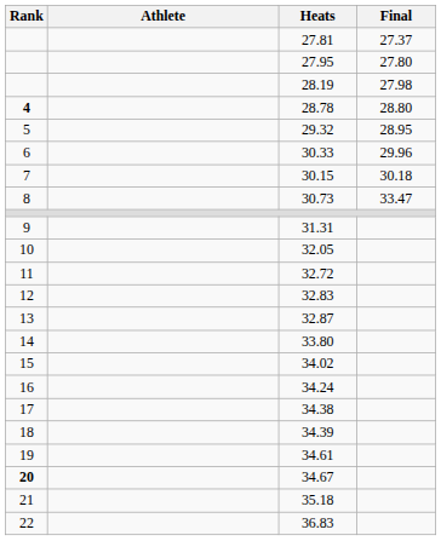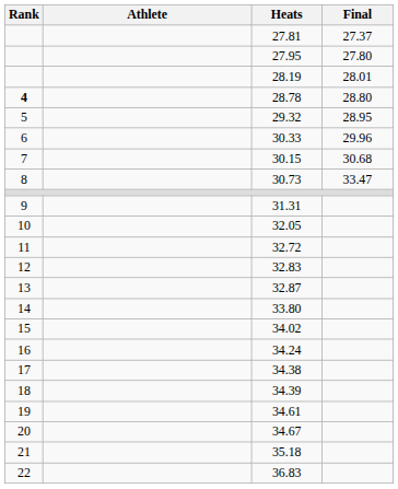 <table class=wikitable style="text-align:center">
 <tr>
 <th width=40>Rank</th>
 <th width=250>Athlete</th>
 <th width=80>Heats</th>
 <th width=80>Final</th>
 </tr>
 <tr>
 <td></td>
 <td align=left></td>
 <td>27.81</td>
 <td>27.37</td>
 </tr>
 <tr>
 <td></td>
 <td align=left></td>
 <td>27.95</td>
 <td>27.80</td>
 </tr>
 <tr>
 <td></td>
 <td align=left></td>
 <td>28.19</td>
-<td>27.98</td>
+<td>28.01</td>
 </tr>
 <tr>
 <td><strong>4</strong></td>
 <td align=left></td>
 <td>28.78</td>
 <td>28.80</td>
 </tr>
 <tr>
 <td>5</td>
 <td align=left></td>
 <td>29.32</td>
 <td>28.95</td>
 </tr>
 <tr>
 <td>6</td>
 <td align=left></td>
 <td>30.33</td>
 <td>29.96</td>
 </tr>
 <tr>
 <td>7</td>
 <td align=left></td>
 <td>30.15</td>
-<td>30.18</td>
+<td>30.68</td>
 </tr>
 <tr>
 <td>8</td>
 <td align=left></td>
 <td>30.73</td>
 <td>33.47</td>
 </tr>
 <tr bgcolor=#DDDDDD>
 <td colspan=4></td>
 </tr>
 <tr>
 <td>9</td>
 <td align=left></td>
 <td>31.31</td>
 <td></td>
 </tr>
 <tr>
 <td>10</td>
 <td align=left></td>
 <td>32.05</td>
 <td></td>
 </tr>
 <tr>
 <td>11</td>
 <td align=left></td>
 <td>32.72</td>
 <td></td>
 </tr>
 <tr>
 <td>12</td>
 <td align=left></td>
 <td>32.83</td>
 <td></td>
 </tr>
 <tr>
 <td>13</td>
 <td align=left></td>
 <td>32.87</td>
 <td></td>
 </tr>
 <tr>
 <td>14</td>
 <td align=left></td>
 <td>33.80</td>
 <td></td>
 </tr>
 <tr>
 <td>15</td>
 <td align=left></td>
 <td>34.02</td>
 <td></td>
 </tr>
 <tr>
 <td>16</td>
 <td align=left></td>
 <td>34.24</td>
 <td></td>
 </tr>
 <tr>
 <td>17</td>
 <td align=left></td>
 <td>34.38</td>
 <td></td>
 </tr>
 <tr>
 <td>18</td>
 <td align=left></td>
 <td>34.39</td>
 <td></td>
 </tr>
 <tr>
 <td>19</td>
 <td align=left></td>
 <td>34.61</td>
 <td></td>
 </tr>
 <tr>
-<td><strong>20</strong></td>
+<td>20</td>
 <td align=left></td>
 <td>34.67</td>
 <td></td>
 </tr>
 <tr>
 <td>21</td>
 <td align=left></td>
 <td>35.18</td>
 <td></td>
 </tr>
 <tr>
 <td>22</td>
 <td align=left></td>
 <td>36.83</td>
 <td></td>
 </tr>
 </table>
